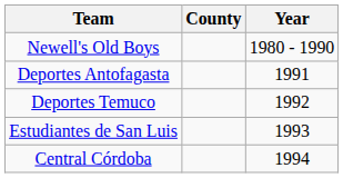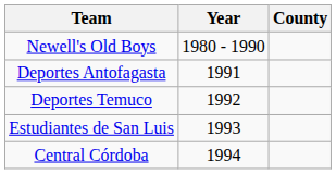 <table class="wikitable" style="text-align:center;">
 <tr>
 <th>Team</th>
+<th>Year</th>
 <th>County</th>
-<th>Year</th>
 </tr>
 <tr>
 <td><a href='#'>Newell's Old Boys</a></td>
+<td>1980 - 1990</td>
 <td></td>
-<td>1980 - 1990</td>
 </tr>
 <tr>
 <td><a href='#'>Deportes Antofagasta</a></td>
+<td>1991</td>
 <td></td>
-<td>1991</td>
 </tr>
 <tr>
 <td><a href='#'>Deportes Temuco</a></td>
+<td>1992</td>
 <td></td>
-<td>1992</td>
 </tr>
 <tr>
 <td><a href='#'>Estudiantes de San Luis</a></td>
+<td>1993</td>
 <td></td>
-<td>1993</td>
 </tr>
 <tr>
 <td><a href='#'>Central Córdoba</a></td>
+<td>1994</td>
 <td></td>
-<td>1994</td>
 </tr>
 </table>
